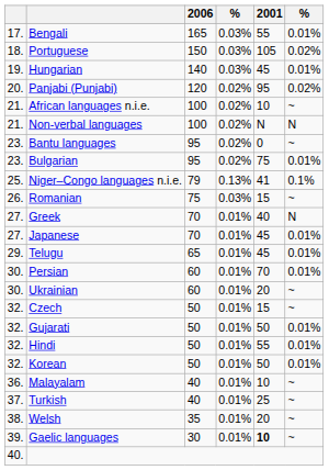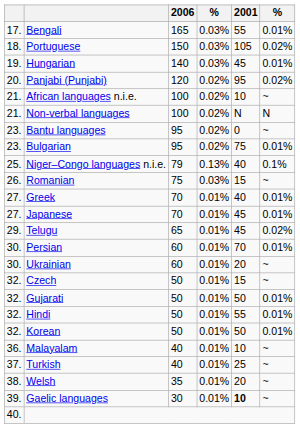 <table class="wikitable" align="left">
 <tr bgcolor="#CCCCCC">
 <th></th>
 <th></th>
 <th>2006</th>
 <th>%</th>
 <th>2001</th>
 <th>%</th>
 </tr>
 <tr>
 <td>17.</td>
 <td><a href='#'>Bengali</a></td>
 <td>165</td>
 <td>0.03%</td>
 <td>55</td>
 <td>0.01%</td>
 </tr>
 <tr>
 <td>18.</td>
 <td><a href='#'>Portuguese</a></td>
 <td>150</td>
 <td>0.03%</td>
 <td>105</td>
 <td>0.02%</td>
 </tr>
 <tr>
 <td>19.</td>
 <td><a href='#'>Hungarian</a></td>
 <td>140</td>
 <td>0.03%</td>
 <td>45</td>
 <td>0.01%</td>
 </tr>
 <tr>
 <td>20.</td>
 <td><a href='#'>Panjabi (Punjabi)</a></td>
 <td>120</td>
 <td>0.02%</td>
 <td>95</td>
 <td>0.02%</td>
 </tr>
 <tr>
 <td>21.</td>
 <td><a href='#'>African languages</a> n.i.e.</td>
 <td>100</td>
 <td>0.02%</td>
 <td>10</td>
 <td>~</td>
 </tr>
 <tr>
 <td>21.</td>
 <td><a href='#'>Non-verbal languages</a></td>
 <td>100</td>
 <td>0.02%</td>
 <td>N</td>
 <td>N</td>
 </tr>
 <tr>
 <td>23.</td>
 <td><a href='#'>Bantu languages</a></td>
 <td>95</td>
 <td>0.02%</td>
 <td>0</td>
 <td>~</td>
 </tr>
 <tr>
 <td>23.</td>
 <td><a href='#'>Bulgarian</a></td>
 <td>95</td>
 <td>0.02%</td>
 <td>75</td>
 <td>0.01%</td>
 </tr>
 <tr>
 <td>25.</td>
 <td><a href='#'>Niger–Congo languages</a> n.i.e.</td>
 <td>79</td>
 <td>0.13%</td>
-<td>41</td>
+<td>40</td>
 <td>0.1%</td>
 </tr>
 <tr>
 <td>26.</td>
 <td><a href='#'>Romanian</a></td>
 <td>75</td>
 <td>0.03%</td>
 <td>15</td>
 <td>~</td>
 </tr>
 <tr>
 <td>27.</td>
 <td><a href='#'>Greek</a></td>
 <td>70</td>
 <td>0.01%</td>
 <td>40</td>
-<td>N</td>
+<td>0.01%</td>
 </tr>
 <tr>
 <td>27.</td>
 <td><a href='#'>Japanese</a></td>
 <td>70</td>
 <td>0.01%</td>
 <td>45</td>
 <td>0.01%</td>
 </tr>
 <tr>
 <td>29.</td>
 <td><a href='#'>Telugu</a></td>
 <td>65</td>
 <td>0.01%</td>
 <td>45</td>
-<td>0.01%</td>
+<td>0.02%</td>
 </tr>
 <tr>
 <td>30.</td>
 <td><a href='#'>Persian</a></td>
 <td>60</td>
 <td>0.01%</td>
 <td>70</td>
 <td>0.01%</td>
 </tr>
 <tr>
 <td>30.</td>
 <td><a href='#'>Ukrainian</a></td>
 <td>60</td>
 <td>0.01%</td>
 <td>20</td>
 <td>~</td>
 </tr>
 <tr>
 <td>32.</td>
 <td><a href='#'>Czech</a></td>
 <td>50</td>
 <td>0.01%</td>
 <td>15</td>
 <td>~</td>
 </tr>
 <tr>
 <td>32.</td>
 <td><a href='#'>Gujarati</a></td>
 <td>50</td>
 <td>0.01%</td>
 <td>50</td>
 <td>0.01%</td>
 </tr>
 <tr>
 <td>32.</td>
 <td><a href='#'>Hindi</a></td>
 <td>50</td>
 <td>0.01%</td>
 <td>55</td>
 <td>0.01%</td>
 </tr>
 <tr>
 <td>32.</td>
 <td><a href='#'>Korean</a></td>
 <td>50</td>
 <td>0.01%</td>
 <td>50</td>
 <td>0.01%</td>
 </tr>
 <tr>
 <td>36.</td>
 <td><a href='#'>Malayalam</a></td>
 <td>40</td>
 <td>0.01%</td>
 <td>10</td>
 <td>~</td>
 </tr>
 <tr>
 <td>37.</td>
 <td><a href='#'>Turkish</a></td>
 <td>40</td>
 <td>0.01%</td>
 <td>25</td>
 <td>~</td>
 </tr>
 <tr>
 <td>38.</td>
 <td><a href='#'>Welsh</a></td>
 <td>35</td>
 <td>0.01%</td>
 <td>20</td>
 <td>~</td>
 </tr>
 <tr>
 <td>39.</td>
 <td><a href='#'>Gaelic languages</a></td>
 <td>30</td>
 <td>0.01%</td>
 <td><strong>10</strong></td>
 <td>~</td>
 </tr>
 <tr>
 <td>40.</td>
 </tr>
 </table>
